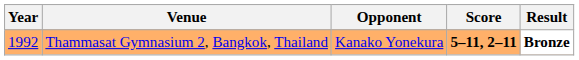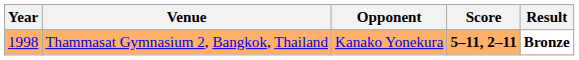 <table class="sortable wikitable" style="font-size: 90%;">
 <tr>
 <th>Year</th>
 <th>Venue</th>
 <th>Opponent</th>
 <th>Score</th>
 <th>Result</th>
 </tr>
 <tr style="background:#FFB069">
-<td align="center"><a href='#'>1992</a></td>
+<td align="center"><a href='#'>1998</a></td>
 <td align="left"><a href='#'>Thammasat Gymnasium 2</a>, <a href='#'>Bangkok</a>, <a href='#'>Thailand</a></td>
 <td align="left"> <a href='#'>Kanako Yonekura</a></td>
 <td align="left"><strong>5–11, 2–11</strong></td>
 <td style="text-align:left; background:white"> <strong>Bronze</strong></td>
 </tr>
 </table>
